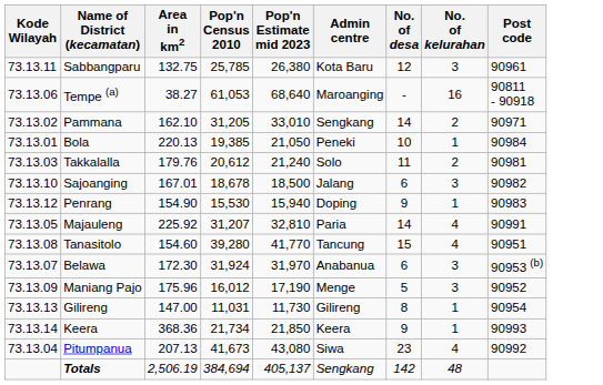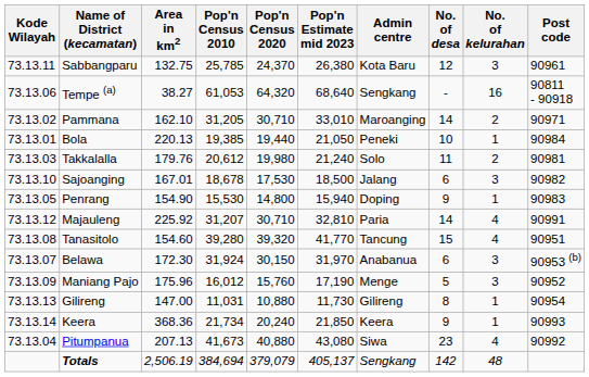 <table class="sortable wikitable">
 <tr>
 <th>Kode <br>Wilayah</th>
 <th>Name of<br>District<br>(<em>kecamatan</em>)</th>
 <th>Area<br>in<br>km<sup>2</sup></th>
 <th>Pop'n<br>Census<br>2010</th>
+<th>Pop'n<br>Census<br>2020</th>
 <th>Pop'n<br>Estimate<br>mid 2023</th>
 <th>Admin<br>centre</th>
 <th>No.<br>of<br><em>desa</em></th>
 <th>No.<br>of<br><em>kelurahan</em></th>
 <th>Post<br>code</th>
 </tr>
 <tr>
 <td>73.13.11</td>
 <td>Sabbangparu</td>
 <td align="right">132.75</td>
 <td align="right">25,785</td>
+<td align="right">24,370</td>
 <td align="right">26,380</td>
 <td>Kota Baru</td>
 <td align="center">12</td>
 <td align="center">3</td>
 <td>90961</td>
 </tr>
 <tr>
 <td>73.13.06</td>
 <td>Tempe <sup>(a)</sup></td>
 <td align="right">38.27</td>
 <td align="right">61,053</td>
+<td align="right">64,320</td>
 <td align="right">68,640</td>
-<td>Maroanging</td>
+<td>Sengkang</td>
 <td align="center">-</td>
 <td align="center">16</td>
 <td>90811<br>- 90918</td>
 </tr>
 <tr>
 <td>73.13.02</td>
 <td>Pammana</td>
 <td align="right">162.10</td>
 <td align="right">31,205</td>
+<td align="right">30,710</td>
 <td align="right">33,010</td>
-<td>Sengkang</td>
+<td>Maroanging</td>
 <td align="center">14</td>
 <td align="center">2</td>
 <td>90971</td>
 </tr>
 <tr>
 <td>73.13.01</td>
 <td>Bola</td>
 <td align="right">220.13</td>
 <td align="right">19,385</td>
+<td align="right">19,440</td>
 <td align="right">21,050</td>
 <td>Peneki</td>
 <td align="center">10</td>
 <td align="center">1</td>
 <td>90984</td>
 </tr>
 <tr>
 <td>73.13.03</td>
 <td>Takkalalla</td>
 <td align="right">179.76</td>
 <td align="right">20,612</td>
+<td align="right">19,980</td>
 <td align="right">21,240</td>
 <td>Solo</td>
 <td align="center">11</td>
 <td align="center">2</td>
 <td>90981</td>
 </tr>
 <tr>
 <td>73.13.10</td>
 <td>Sajoanging</td>
 <td align="right">167.01</td>
 <td align="right">18,678</td>
+<td align="right">17,530</td>
 <td align="right">18,500</td>
 <td>Jalang</td>
 <td align="center">6</td>
 <td align="center">3</td>
 <td>90982</td>
 </tr>
 <tr>
-<td>73.13.12</td>
+<td>73.13.05</td>
 <td>Penrang</td>
 <td align="right">154.90</td>
 <td align="right">15,530</td>
+<td align="right">14,800</td>
 <td align="right">15,940</td>
 <td>Doping</td>
 <td align="center">9</td>
 <td align="center">1</td>
 <td>90983</td>
 </tr>
 <tr>
-<td>73.13.05</td>
+<td>73.13.12</td>
 <td>Majauleng</td>
 <td align="right">225.92</td>
 <td align="right">31,207</td>
+<td align="right">30,710</td>
 <td align="right">32,810</td>
 <td>Paria</td>
 <td align="center">14</td>
 <td align="center">4</td>
 <td>90991</td>
 </tr>
 <tr>
 <td>73.13.08</td>
 <td>Tanasitolo</td>
 <td align="right">154.60</td>
 <td align="right">39,280</td>
+<td align="right">39,320</td>
 <td align="right">41,770</td>
 <td>Tancung</td>
 <td align="center">15</td>
 <td align="center">4</td>
 <td>90951</td>
 </tr>
 <tr>
 <td>73.13.07</td>
 <td>Belawa</td>
 <td align="right">172.30</td>
 <td align="right">31,924</td>
+<td align="right">30,150</td>
 <td align="right">31,970</td>
 <td>Anabanua</td>
 <td align="center">6</td>
 <td align="center">3</td>
 <td>90953 <sup>(b)</sup></td>
 </tr>
 <tr>
 <td>73.13.09</td>
 <td>Maniang Pajo</td>
 <td align="right">175.96</td>
 <td align="right">16,012</td>
+<td align="right">15,760</td>
 <td align="right">17,190</td>
 <td>Menge</td>
 <td align="center">5</td>
 <td align="center">3</td>
 <td>90952</td>
 </tr>
 <tr>
 <td>73.13.13</td>
 <td>Gilireng</td>
 <td align="right">147.00</td>
 <td align="right">11,031</td>
+<td align="right">10,880</td>
 <td align="right">11,730</td>
 <td>Gilireng</td>
 <td align="center">8</td>
 <td align="center">1</td>
 <td>90954</td>
 </tr>
 <tr>
 <td>73.13.14</td>
 <td>Keera</td>
 <td align="right">368.36</td>
 <td align="right">21,734</td>
+<td align="right">20,240</td>
 <td align="right">21,850</td>
 <td>Keera</td>
 <td align="center">9</td>
 <td align="center">1</td>
 <td>90993</td>
 </tr>
 <tr>
 <td>73.13.04</td>
 <td><a href='#'>Pitumpanua</a></td>
 <td align="right">207.13</td>
 <td align="right">41,673</td>
+<td align="right">40,880</td>
 <td align="right">43,080</td>
 <td>Siwa</td>
 <td align="center">23</td>
 <td align="center">4</td>
 <td>90992</td>
 </tr>
 <tr>
 <td></td>
 <td><strong><em>Totals</em></strong></td>
 <td align="right"><em>2,506.19</em></td>
 <td align="right"><em>384,694</em></td>
+<td align="right"><em>379,079</em></td>
 <td align="right"><em>405,137</em></td>
 <td><em>Sengkang</em></td>
 <td align="center"><em>142</em></td>
 <td align="center"><em>48</em></td>
 <td></td>
 </tr>
 </table>
